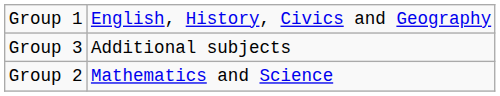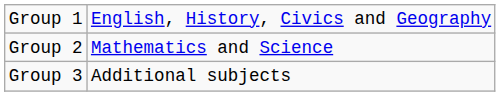 <table class="wikitable">
 <tr>
 <td>Group 1</td>
 <td><a href='#'>English</a>, <a href='#'>History</a>, <a href='#'>Civics</a> and <a href='#'>Geography</a></td>
 </tr>
 <tr>
+<td>Group 2</td>
+<td><a href='#'>Mathematics</a> and <a href='#'>Science</a></td>
+</tr>
+<tr>
 <td>Group 3</td>
 <td>Additional subjects</td>
 </tr>
-<tr>
-<td>Group 2</td>
-<td><a href='#'>Mathematics</a> and <a href='#'>Science</a></td>
-</tr>
 </table>
